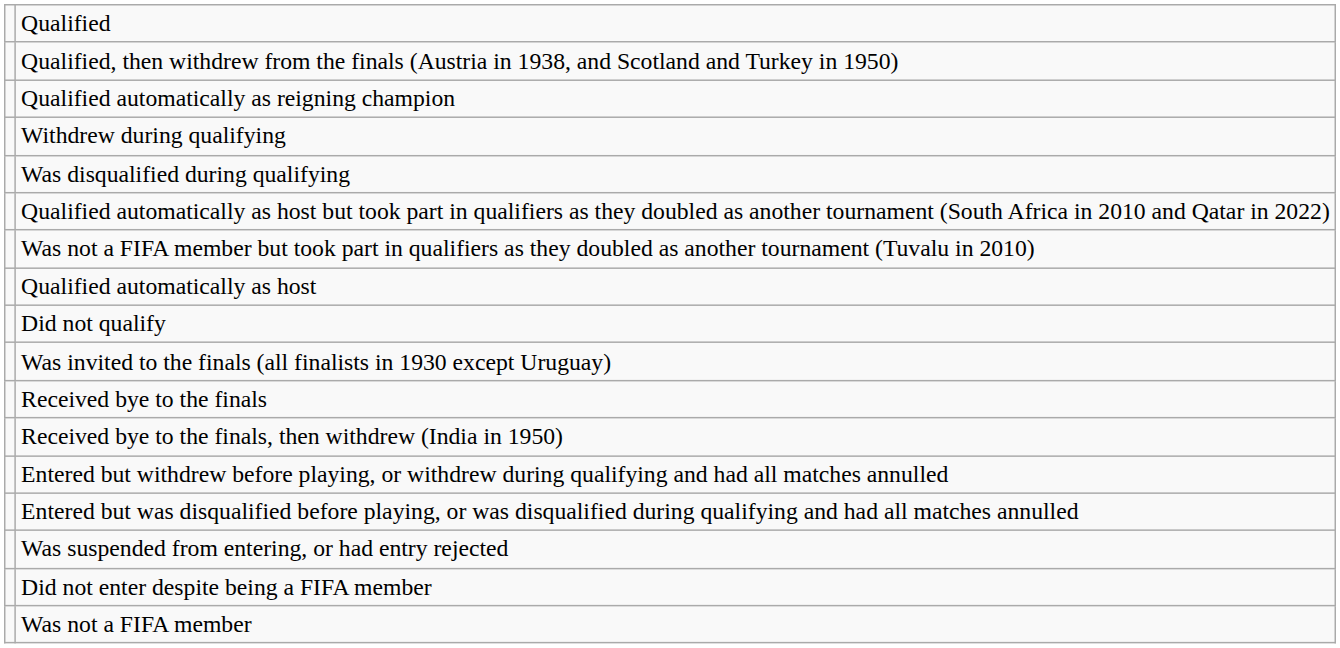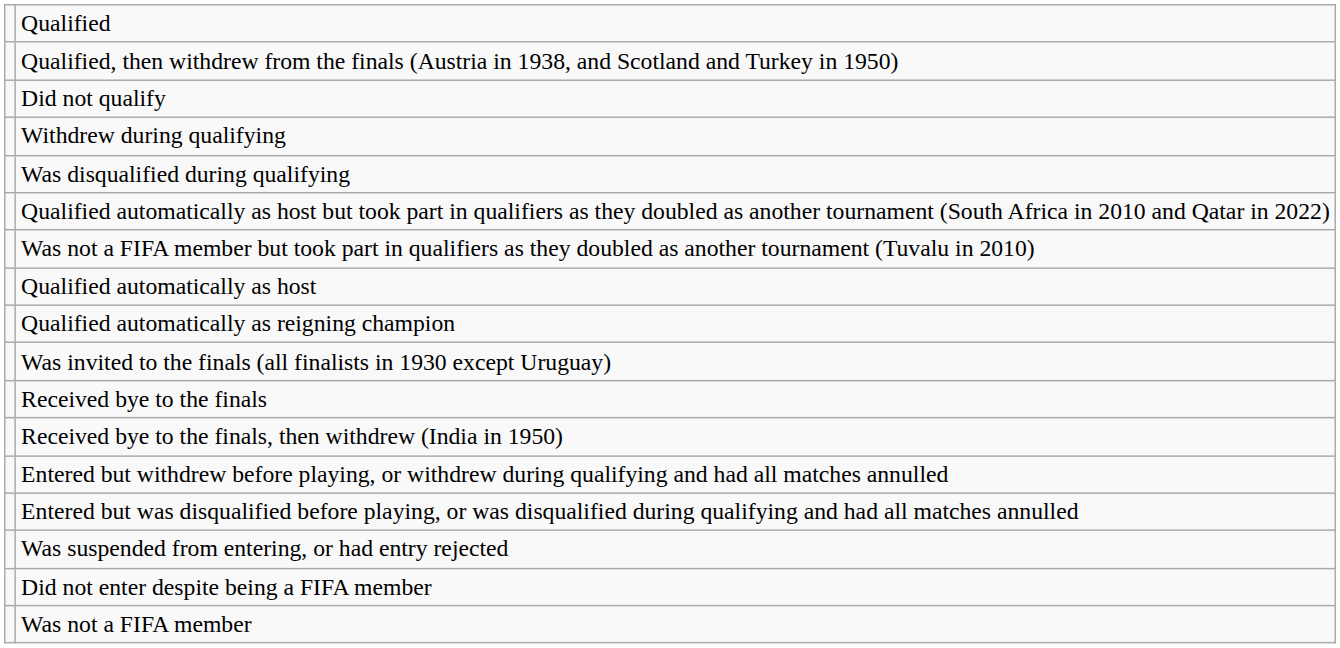 <table class="wikitable" style="text-align:center">
 <tr>
 <td></td>
 <td align=left>Qualified</td>
 </tr>
 <tr>
 <td></td>
 <td align=left>Qualified, then withdrew from the finals (Austria in 1938, and Scotland and Turkey in 1950)</td>
 </tr>
 <tr>
 <td></td>
-<td align=left>Qualified automatically as reigning champion</td>
+<td align=left>Did not qualify</td>
 </tr>
 <tr>
 <td></td>
 <td align=left>Withdrew during qualifying</td>
 </tr>
 <tr>
 <td></td>
 <td align=left>Was disqualified during qualifying</td>
 </tr>
 <tr>
 <td></td>
 <td align=left>Qualified automatically as host but took part in qualifiers as they doubled as another tournament (South Africa in 2010 and Qatar in 2022)</td>
 </tr>
 <tr>
 <td></td>
 <td align=left>Was not a FIFA member but took part in qualifiers as they doubled as another tournament (Tuvalu in 2010)</td>
 </tr>
 <tr>
 <td></td>
 <td align=left>Qualified automatically as host</td>
 </tr>
 <tr>
 <td></td>
-<td align=left>Did not qualify</td>
+<td align=left>Qualified automatically as reigning champion</td>
 </tr>
 <tr>
 <td></td>
 <td align=left>Was invited to the finals (all finalists in 1930 except Uruguay)</td>
 </tr>
 <tr>
 <td></td>
 <td align=left>Received bye to the finals</td>
 </tr>
 <tr>
 <td></td>
 <td align=left>Received bye to the finals, then withdrew (India in 1950)</td>
 </tr>
 <tr>
 <td></td>
 <td align=left>Entered but withdrew before playing, or withdrew during qualifying and had all matches annulled</td>
 </tr>
 <tr>
 <td></td>
 <td align=left>Entered but was disqualified before playing, or was disqualified during qualifying and had all matches annulled</td>
 </tr>
 <tr>
 <td></td>
 <td align=left>Was suspended from entering, or had entry rejected</td>
 </tr>
 <tr>
 <td></td>
 <td align=left>Did not enter despite being a FIFA member</td>
 </tr>
 <tr>
 <td></td>
 <td align=left>Was not a FIFA member</td>
 </tr>
 </table>
